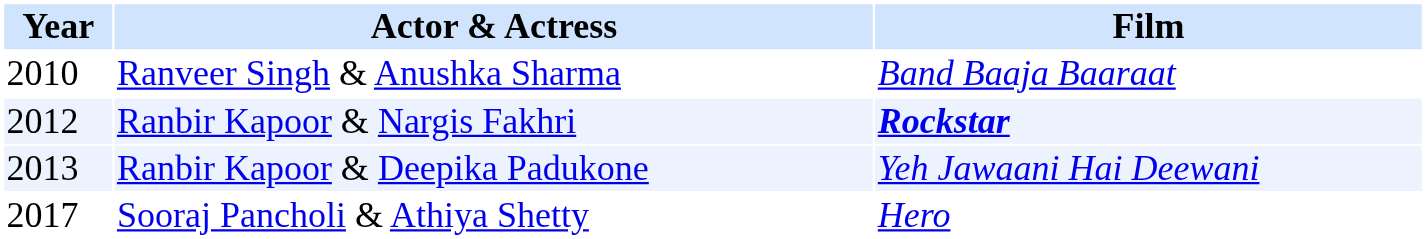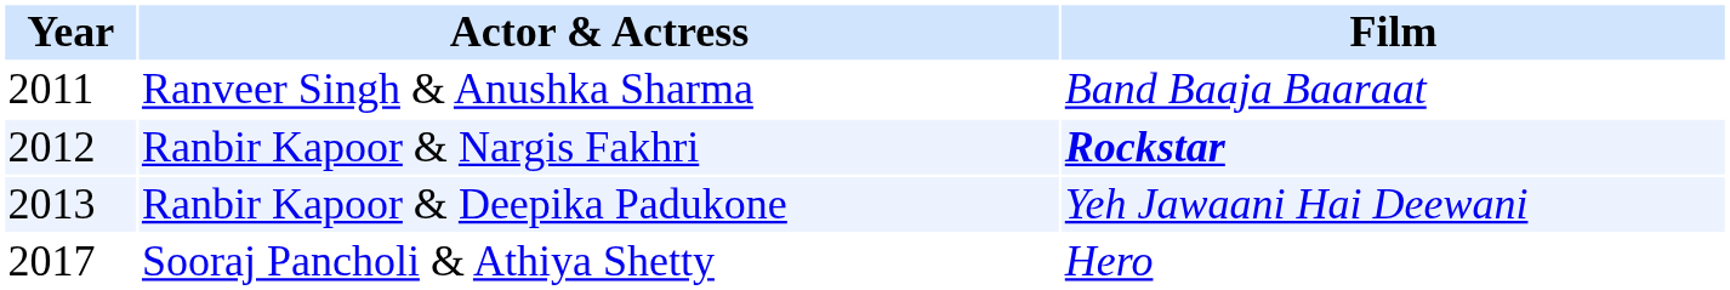 <table cellspacing="1" cellpadding="1" border="0" width="50%">
 <tr bgcolor="#d1e4fd">
 <th>Year</th>
 <th>Actor & Actress</th>
 <th>Film</th>
 </tr>
 <tr>
-<td>2010</td>
+<td>2011</td>
 <td><a href='#'>Ranveer Singh</a> & <a href='#'>Anushka Sharma</a></td>
 <td><em><a href='#'>Band Baaja Baaraat</a></em></td>
 </tr>
 <tr bgcolor=#edf3fe>
 <td>2012</td>
 <td><a href='#'>Ranbir Kapoor</a> & <a href='#'>Nargis Fakhri</a></td>
 <td><strong><em><a href='#'>Rockstar</a></em></strong></td>
 </tr>
 <tr bgcolor=#edf3fe>
 <td>2013</td>
 <td><a href='#'>Ranbir Kapoor</a> & <a href='#'>Deepika Padukone</a></td>
 <td><em><a href='#'>Yeh Jawaani Hai Deewani</a></em></td>
 </tr>
 <tr>
 <td>2017</td>
 <td><a href='#'>Sooraj Pancholi</a> & <a href='#'>Athiya Shetty</a></td>
 <td><em><a href='#'>Hero</a></em></td>
 </tr>
 </table>
